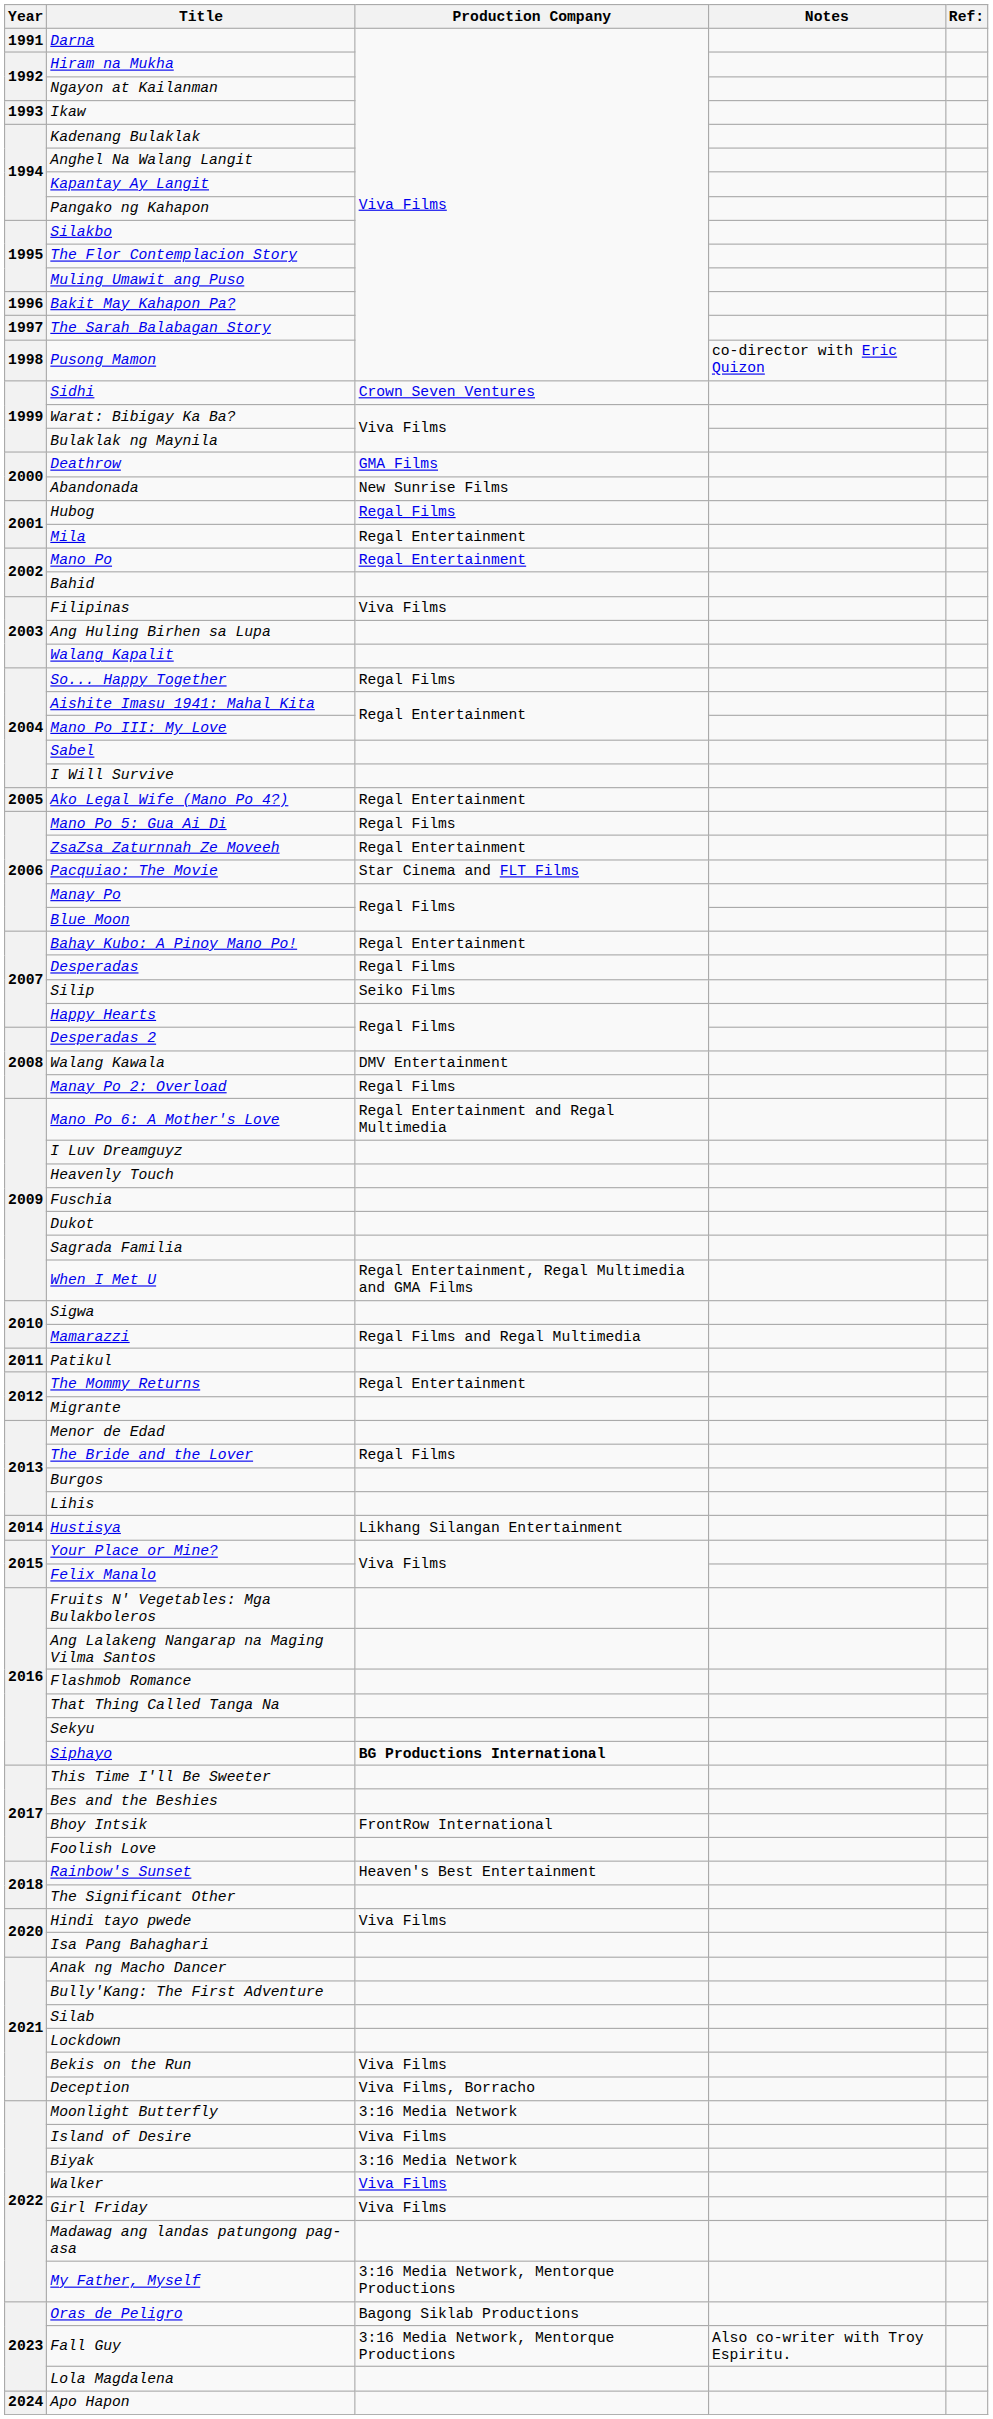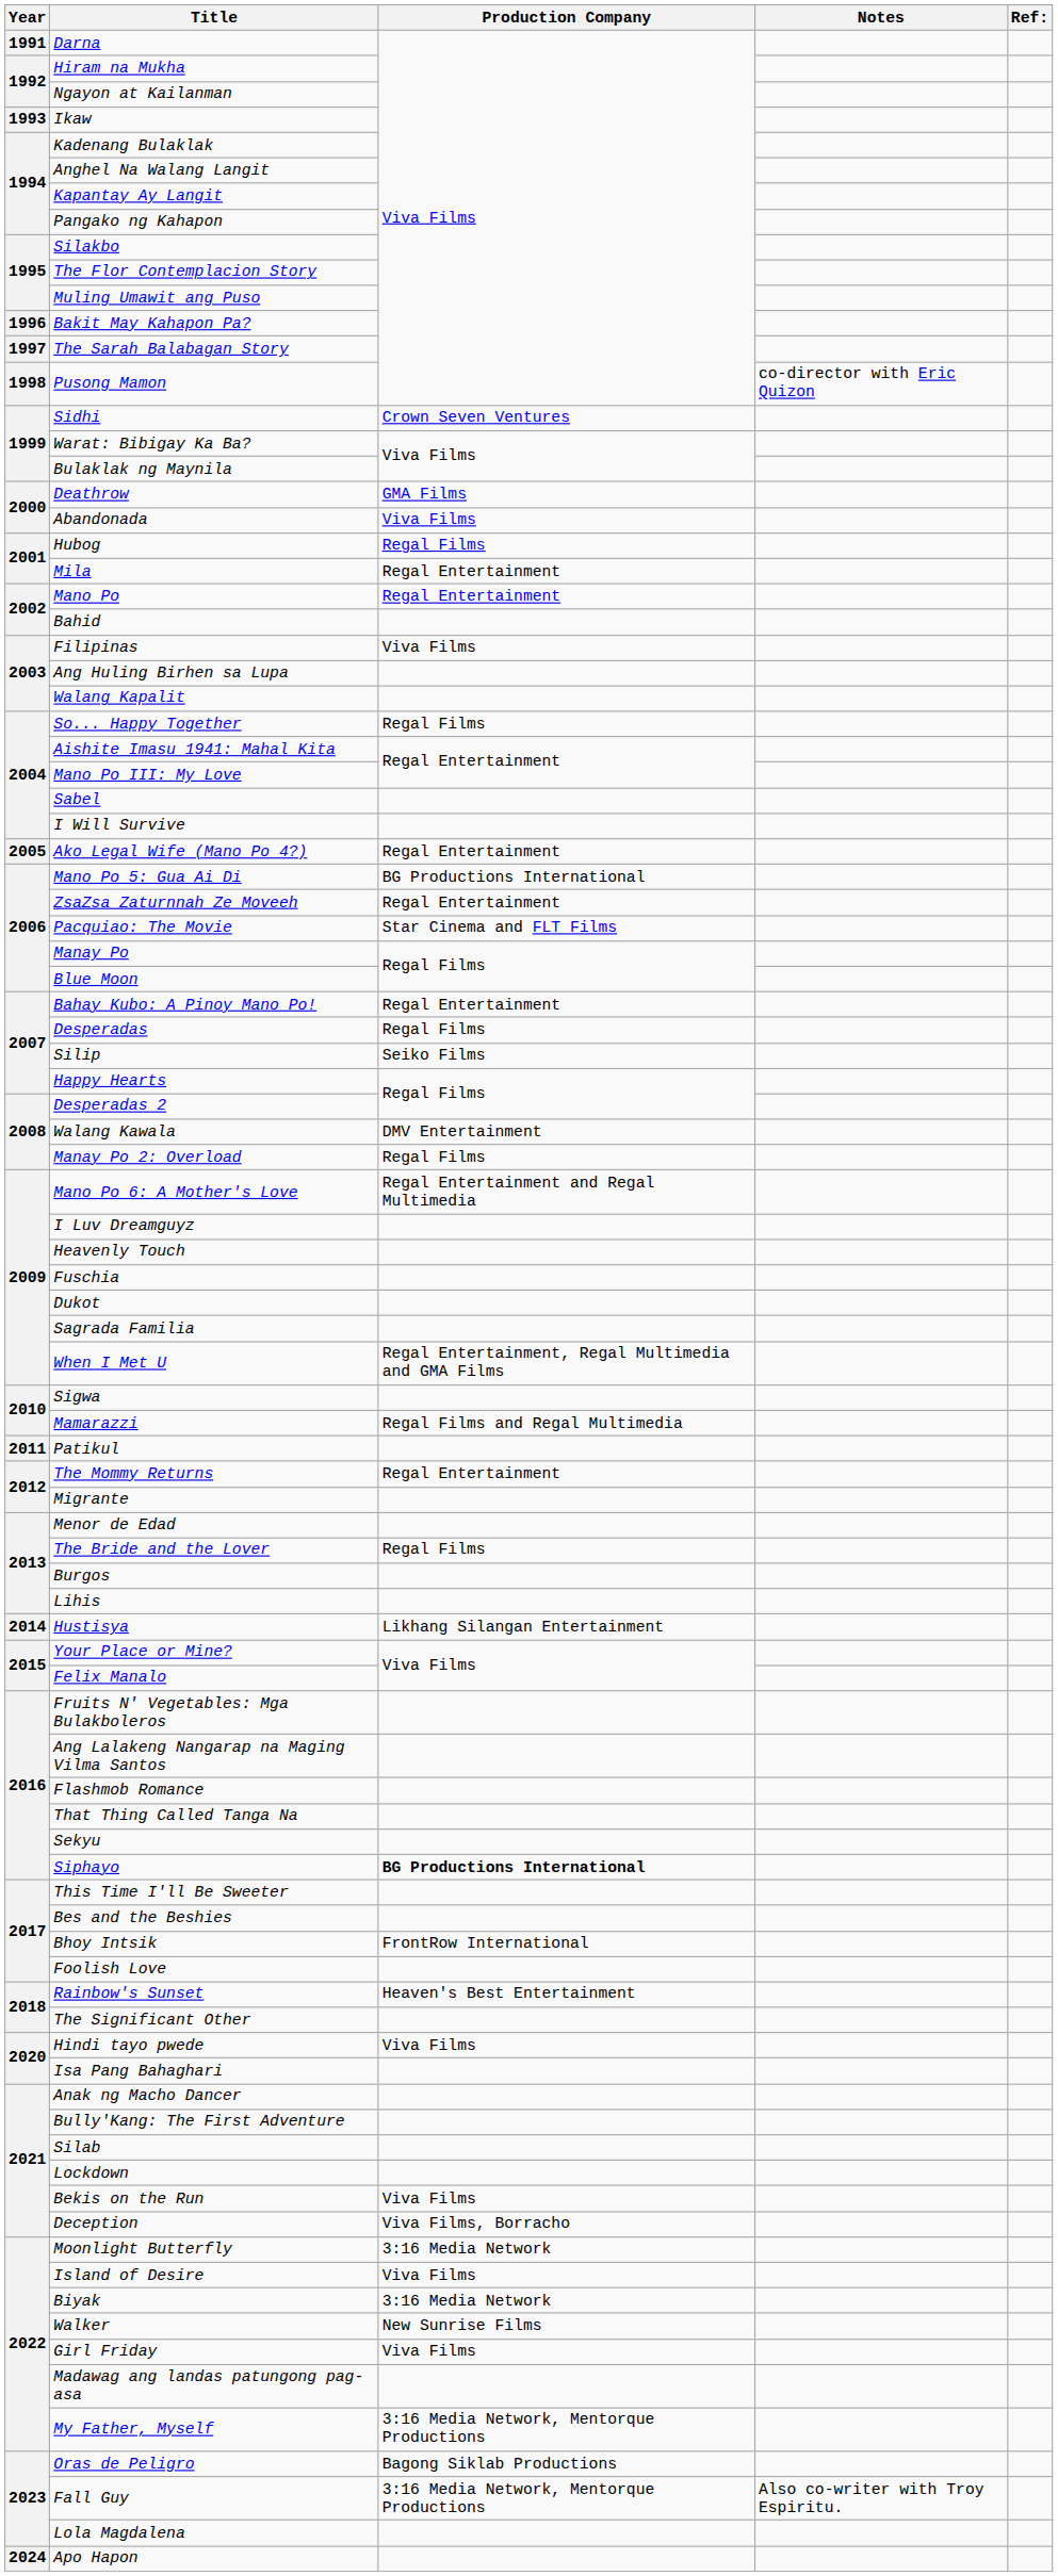 <table class= "wikitable plainrowheaders sortable">
 <tr>
 <th scope="col">Year</th>
 <th scope="col">Title</th>
 <th style="width:15 %">Production Company</th>
 <th>Notes</th>
 <th>Ref:</th>
 </tr>
 <tr>
 <th scope="row">1991</th>
 <td><em><a href='#'>Darna</a></em></td>
 <td rowspan="14"><a href='#'>Viva Films</a></td>
 <td></td>
 <td></td>
 </tr>
 <tr>
 <th scope="row" rowspan="2">1992</th>
 <td><em><a href='#'>Hiram na Mukha</a></em></td>
 <td></td>
 <td></td>
 </tr>
 <tr>
 <td><em>Ngayon at Kailanman</em></td>
 <td></td>
 <td></td>
 </tr>
 <tr>
 <th scope="row">1993</th>
 <td><em>Ikaw</em></td>
 <td></td>
 <td></td>
 </tr>
 <tr>
 <th scope="row"  rowspan="4">1994</th>
 <td><em>Kadenang Bulaklak</em></td>
 <td></td>
 <td></td>
 </tr>
 <tr>
 <td><em>Anghel Na Walang Langit</em></td>
 <td></td>
 <td></td>
 </tr>
 <tr>
 <td><em><a href='#'>Kapantay Ay Langit</a></em></td>
 <td></td>
 <td></td>
 </tr>
 <tr>
 <td><em>Pangako ng Kahapon</em></td>
 <td></td>
 <td></td>
 </tr>
 <tr>
 <th scope="row" rowspan="3">1995</th>
 <td><em><a href='#'>Silakbo</a></em></td>
 <td></td>
 <td></td>
 </tr>
 <tr>
 <td><em><a href='#'>The Flor Contemplacion Story</a></em></td>
 <td></td>
 <td></td>
 </tr>
 <tr>
 <td><em><a href='#'>Muling Umawit ang Puso</a></em></td>
 <td></td>
 <td></td>
 </tr>
 <tr>
 <th scope="row">1996</th>
 <td><em><a href='#'>Bakit May Kahapon Pa?</a></em></td>
 <td></td>
 <td></td>
 </tr>
 <tr>
 <th scope="row">1997</th>
 <td><em><a href='#'>The Sarah Balabagan Story</a></em></td>
 <td></td>
 <td></td>
 </tr>
 <tr>
 <th scope="row">1998</th>
 <td><em><a href='#'>Pusong Mamon</a></em></td>
 <td>co-director with <a href='#'>Eric Quizon</a></td>
 <td></td>
 </tr>
 <tr>
 <th scope="row" rowspan="3">1999</th>
 <td><em><a href='#'>Sidhi</a></em></td>
 <td><a href='#'>Crown Seven Ventures</a></td>
 <td></td>
 <td></td>
 </tr>
 <tr>
 <td><em>Warat: Bibigay Ka Ba?</em></td>
 <td rowspan="2">Viva Films</td>
 <td></td>
 <td></td>
 </tr>
 <tr>
 <td><em>Bulaklak ng Maynila</em></td>
 <td></td>
 <td></td>
 </tr>
 <tr>
 <th scope="row" rowspan="2">2000</th>
 <td><em><a href='#'>Deathrow</a></em></td>
 <td><a href='#'>GMA Films</a></td>
 <td></td>
 <td></td>
 </tr>
 <tr>
 <td><em>Abandonada</em></td>
-<td>New Sunrise Films</td>
+<td><a href='#'>Viva Films</a></td>
 <td></td>
 <td></td>
 </tr>
 <tr>
 <th scope="row" rowspan="2">2001</th>
 <td><em>Hubog</em></td>
 <td><a href='#'>Regal Films</a></td>
 <td></td>
 <td></td>
 </tr>
 <tr>
 <td><em><a href='#'>Mila</a></em></td>
 <td>Regal Entertainment</td>
 <td></td>
 <td></td>
 </tr>
 <tr>
 <th scope="row" rowspan="2">2002</th>
 <td><em><a href='#'>Mano Po</a> </em></td>
 <td><a href='#'>Regal Entertainment</a></td>
 <td></td>
 <td></td>
 </tr>
 <tr>
 <td><em>Bahid</em></td>
 <td></td>
 <td></td>
 <td></td>
 </tr>
 <tr>
 <th scope="row" rowspan="3">2003</th>
 <td><em>Filipinas</em></td>
 <td>Viva Films</td>
 <td></td>
 <td></td>
 </tr>
 <tr>
 <td><em>Ang Huling Birhen sa Lupa</em></td>
 <td></td>
 <td></td>
 <td></td>
 </tr>
 <tr>
 <td><em><a href='#'>Walang Kapalit</a></em></td>
 <td></td>
 <td></td>
 <td></td>
 </tr>
 <tr>
 <th scope="row" rowspan="5">2004</th>
 <td><em><a href='#'>So... Happy Together</a></em></td>
 <td>Regal Films</td>
 <td></td>
 <td></td>
 </tr>
 <tr>
 <td><em><a href='#'>Aishite Imasu 1941: Mahal Kita</a></em></td>
 <td rowspan="2">Regal Entertainment</td>
 <td></td>
 <td></td>
 </tr>
 <tr>
 <td><em><a href='#'>Mano Po III: My Love</a></em></td>
 <td></td>
 <td></td>
 </tr>
 <tr>
 <td><em><a href='#'>Sabel</a></em></td>
 <td></td>
 <td></td>
 <td></td>
 </tr>
 <tr>
 <td><em>I Will Survive</em></td>
 <td></td>
 <td></td>
 <td></td>
 </tr>
 <tr>
 <th scope="row">2005</th>
 <td><em><a href='#'>Ako Legal Wife (Mano Po 4?)</a></em></td>
 <td>Regal Entertainment</td>
 <td></td>
 <td></td>
 </tr>
 <tr>
 <th scope="row" rowspan="5">2006</th>
 <td><em><a href='#'>Mano Po 5: Gua Ai Di</a></em></td>
-<td>Regal Films</td>
+<td>BG Productions International</td>
 <td></td>
 <td></td>
 </tr>
 <tr>
 <td><em><a href='#'>ZsaZsa Zaturnnah Ze Moveeh</a></em></td>
 <td>Regal Entertainment</td>
 <td></td>
 <td></td>
 </tr>
 <tr>
 <td><em><a href='#'>Pacquiao: The Movie</a></em></td>
 <td>Star Cinema and <a href='#'>FLT Films</a></td>
 <td></td>
 <td></td>
 </tr>
 <tr>
 <td><em><a href='#'>Manay Po</a></em></td>
 <td rowspan="2">Regal Films</td>
 <td></td>
 <td></td>
 </tr>
 <tr>
 <td><em><a href='#'>Blue Moon</a></em></td>
 <td></td>
 <td></td>
 </tr>
 <tr>
 <th scope="row" rowspan="4">2007</th>
 <td><em><a href='#'>Bahay Kubo: A Pinoy Mano Po!</a></em></td>
 <td>Regal Entertainment</td>
 <td></td>
 <td></td>
 </tr>
 <tr>
 <td><em><a href='#'>Desperadas</a></em></td>
 <td>Regal Films</td>
 <td></td>
 <td></td>
 </tr>
 <tr>
 <td><em>Silip</em></td>
 <td>Seiko Films</td>
 <td></td>
 <td></td>
 </tr>
 <tr>
 <td><em><a href='#'>Happy Hearts</a></em></td>
 <td rowspan="2">Regal Films</td>
 <td></td>
 <td></td>
 </tr>
 <tr>
 <th scope="row" rowspan="3">2008</th>
 <td><em><a href='#'>Desperadas 2</a></em></td>
 <td></td>
 <td></td>
 </tr>
 <tr>
 <td><em>Walang Kawala</em></td>
 <td>DMV Entertainment</td>
 <td></td>
 <td></td>
 </tr>
 <tr>
 <td><em><a href='#'>Manay Po 2: Overload</a></em></td>
 <td>Regal Films</td>
 <td></td>
 <td></td>
 </tr>
 <tr>
 <th scope="row" rowspan="7">2009</th>
 <td><em><a href='#'>Mano Po 6: A Mother's Love</a></em></td>
 <td>Regal Entertainment and Regal Multimedia</td>
 <td></td>
 <td></td>
 </tr>
 <tr>
 <td><em>I Luv Dreamguyz</em></td>
 <td></td>
 <td></td>
 <td></td>
 </tr>
 <tr>
 <td><em>Heavenly Touch</em></td>
 <td></td>
 <td></td>
 <td></td>
 </tr>
 <tr>
 <td><em>Fuschia</em></td>
 <td></td>
 <td></td>
 <td></td>
 </tr>
 <tr>
 <td><em>Dukot</em></td>
 <td></td>
 <td></td>
 <td></td>
 </tr>
 <tr>
 <td><em>Sagrada Familia</em></td>
 <td></td>
 <td></td>
 <td></td>
 </tr>
 <tr>
 <td><em><a href='#'>When I Met U</a></em></td>
 <td>Regal Entertainment, Regal Multimedia and GMA Films</td>
 <td></td>
 <td></td>
 </tr>
 <tr>
 <th scope="row" rowspan="2">2010</th>
 <td><em>Sigwa</em></td>
 <td></td>
 <td></td>
 <td></td>
 </tr>
 <tr>
 <td><em><a href='#'>Mamarazzi</a></em></td>
 <td>Regal Films and Regal Multimedia</td>
 <td></td>
 <td></td>
 </tr>
 <tr>
 <th scope="row">2011</th>
 <td><em>Patikul</em></td>
 <td></td>
 <td></td>
 <td></td>
 </tr>
 <tr>
 <th scope="row" rowspan="2">2012</th>
 <td><em><a href='#'>The Mommy Returns</a></em></td>
 <td>Regal Entertainment</td>
 <td></td>
 <td></td>
 </tr>
 <tr>
 <td><em>Migrante</em></td>
 <td></td>
 <td></td>
 <td></td>
 </tr>
 <tr>
 <th scope="row" rowspan="4">2013</th>
 <td><em>Menor de Edad</em></td>
 <td></td>
 <td></td>
 <td></td>
 </tr>
 <tr>
 <td><em><a href='#'>The Bride and the Lover</a></em></td>
 <td>Regal Films</td>
 <td></td>
 <td></td>
 </tr>
 <tr>
 <td><em>Burgos</em></td>
 <td></td>
 <td></td>
 <td></td>
 </tr>
 <tr>
 <td><em>Lihis</em></td>
 <td></td>
 <td></td>
 <td></td>
 </tr>
 <tr>
 <th scope="row">2014</th>
 <td><em><a href='#'>Hustisya</a></em></td>
 <td>Likhang Silangan Entertainment</td>
 <td></td>
 <td></td>
 </tr>
 <tr>
 <th scope="row" rowspan="2">2015</th>
 <td><em><a href='#'>Your Place or Mine?</a></em></td>
 <td rowspan="2">Viva Films</td>
 <td></td>
 <td></td>
 </tr>
 <tr>
 <td><em><a href='#'>Felix Manalo</a></em></td>
 <td></td>
 <td></td>
 </tr>
 <tr>
 <th scope="row" rowspan="6">2016</th>
 <td><em>Fruits N' Vegetables: Mga Bulakboleros</em></td>
 <td></td>
 <td></td>
 <td></td>
 </tr>
 <tr>
 <td><em>Ang Lalakeng Nangarap na Maging Vilma Santos</em></td>
 <td></td>
 <td></td>
 <td></td>
 </tr>
 <tr>
 <td><em>Flashmob Romance</em></td>
 <td></td>
 <td></td>
 <td></td>
 </tr>
 <tr>
 <td><em>That Thing Called Tanga Na</em></td>
 <td></td>
 <td></td>
 <td></td>
 </tr>
 <tr>
 <td><em>Sekyu</em></td>
 <td></td>
 <td></td>
 <td></td>
 </tr>
 <tr>
 <td><em><a href='#'>Siphayo</a></em></td>
 <td><strong>BG Productions International</strong></td>
 <td></td>
 <td></td>
 </tr>
 <tr>
 <th scope="row" rowspan="4">2017</th>
 <td><em>This Time I'll Be Sweeter</em></td>
 <td></td>
 <td></td>
 <td></td>
 </tr>
 <tr>
 <td><em>Bes and the Beshies</em></td>
 <td></td>
 <td></td>
 <td></td>
 </tr>
 <tr>
 <td><em>Bhoy Intsik</em></td>
 <td>FrontRow International</td>
 <td></td>
 <td></td>
 </tr>
 <tr>
 <td><em>Foolish Love</em></td>
 <td></td>
 <td></td>
 <td></td>
 </tr>
 <tr>
 <th scope="row" rowspan="2">2018</th>
 <td><em><a href='#'>Rainbow's Sunset</a></em></td>
 <td>Heaven's Best Entertainment</td>
 <td></td>
 <td></td>
 </tr>
 <tr>
 <td><em>The Significant Other</em></td>
 <td></td>
 <td></td>
 <td></td>
 </tr>
 <tr>
 <th scope="row" rowspan="2">2020</th>
 <td><em>Hindi tayo pwede</em></td>
 <td>Viva Films</td>
 <td></td>
 <td></td>
 </tr>
 <tr>
 <td><em>Isa Pang Bahaghari</em></td>
 <td></td>
 <td></td>
 <td></td>
 </tr>
 <tr>
 <th scope="row" rowspan="6">2021</th>
 <td><em>Anak ng Macho Dancer</em></td>
 <td></td>
 <td></td>
 <td></td>
 </tr>
 <tr>
 <td><em>Bully'Kang: The First Adventure</em></td>
 <td></td>
 <td></td>
 <td></td>
 </tr>
 <tr>
 <td><em>Silab</em></td>
 <td></td>
 <td></td>
 <td></td>
 </tr>
 <tr>
 <td><em>Lockdown</em></td>
 <td></td>
 <td></td>
 <td></td>
 </tr>
 <tr>
 <td><em>Bekis on the Run</em></td>
 <td>Viva Films</td>
 <td></td>
 <td></td>
 </tr>
 <tr>
 <td><em>Deception</em></td>
 <td>Viva Films, Borracho</td>
 <td></td>
 <td></td>
 </tr>
 <tr>
 <th scope="row" rowspan="7">2022</th>
 <td><em>Moonlight Butterfly</em></td>
 <td>3:16 Media Network</td>
 <td></td>
 <td></td>
 </tr>
 <tr>
 <td><em>Island of Desire</em></td>
 <td>Viva Films</td>
 <td></td>
 <td></td>
 </tr>
 <tr>
 <td><em>Biyak</em></td>
 <td>3:16 Media Network</td>
 <td></td>
 <td></td>
 </tr>
 <tr>
 <td><em>Walker</em></td>
-<td><a href='#'>Viva Films</a></td>
+<td>New Sunrise Films</td>
 <td></td>
 <td></td>
 </tr>
 <tr>
 <td><em>Girl Friday</em></td>
 <td>Viva Films</td>
 <td></td>
 <td></td>
 </tr>
 <tr>
 <td><em>Madawag ang landas patungong pag-asa</em></td>
 <td></td>
 <td></td>
 <td></td>
 </tr>
 <tr>
 <td><em><a href='#'>My Father, Myself</a></em></td>
 <td>3:16 Media Network, Mentorque Productions</td>
 <td></td>
 <td></td>
 </tr>
 <tr>
 <th scope="row" rowspan="3">2023</th>
 <td><em><a href='#'>Oras de Peligro</a></em></td>
 <td>Bagong Siklab Productions</td>
 <td></td>
 <td></td>
 </tr>
 <tr>
 <td><em>Fall Guy</em></td>
 <td>3:16 Media Network, Mentorque Productions</td>
 <td>Also co-writer with Troy Espiritu.</td>
 <td></td>
 </tr>
 <tr>
 <td><em>Lola Magdalena</em></td>
 <td></td>
 <td></td>
 <td></td>
 </tr>
 <tr>
 <th scope="row">2024</th>
 <td><em>Apo Hapon</em></td>
 <td></td>
 <td></td>
 <td></td>
 </tr>
 <tr>
 </tr>
 </table>
